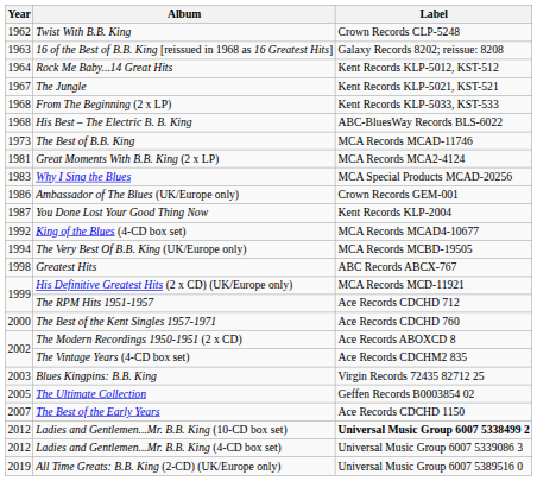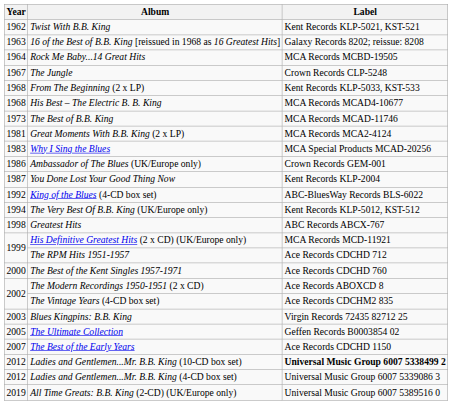 <table class="wikitable">
 <tr>
 <th>Year</th>
 <th>Album</th>
 <th>Label</th>
 </tr>
 <tr>
 <td>1962</td>
 <td><em>Twist With B.B. King</em></td>
-<td>Crown Records CLP-5248</td>
+<td>Kent Records KLP-5021, KST-521</td>
 </tr>
 <tr>
 <td>1963</td>
 <td><em>16 of the Best of B.B. King</em> [reissued in 1968 as <em>16 Greatest Hits</em>]</td>
 <td>Galaxy Records 8202; reissue: 8208</td>
 </tr>
 <tr>
 <td>1964</td>
 <td><em>Rock Me Baby...14 Great Hits</em></td>
-<td>Kent Records KLP-5012, KST-512</td>
+<td>MCA Records MCBD-19505</td>
 </tr>
 <tr>
 <td>1967</td>
 <td><em>The Jungle</em></td>
-<td>Kent Records KLP-5021, KST-521</td>
+<td>Crown Records CLP-5248</td>
 </tr>
 <tr>
 <td>1968</td>
 <td><em>From The Beginning</em> (2 x LP)</td>
 <td>Kent Records KLP-5033, KST-533</td>
 </tr>
 <tr>
 <td>1968</td>
 <td><em>His Best – The Electric B. B. King</em></td>
-<td>ABC-BluesWay Records BLS-6022</td>
+<td>MCA Records MCAD4-10677</td>
 </tr>
 <tr>
 <td>1973</td>
 <td><em>The Best of B.B. King</em></td>
 <td>MCA Records MCAD-11746</td>
 </tr>
 <tr>
 <td>1981</td>
 <td><em>Great Moments With B.B. King</em> (2 x LP)</td>
 <td>MCA Records MCA2-4124</td>
 </tr>
 <tr>
 <td>1983</td>
 <td><em><a href='#'>Why I Sing the Blues</a></em></td>
 <td>MCA Special Products MCAD-20256</td>
 </tr>
 <tr>
 <td>1986</td>
 <td><em>Ambassador of The Blues</em> (UK/Europe only)</td>
 <td>Crown Records GEM-001</td>
 </tr>
 <tr>
 <td>1987</td>
 <td><em>You Done Lost Your Good Thing Now</em></td>
 <td>Kent Records KLP-2004</td>
 </tr>
 <tr>
 <td>1992</td>
 <td><em><a href='#'>King of the Blues</a></em> (4-CD box set)</td>
-<td>MCA Records MCAD4-10677</td>
+<td>ABC-BluesWay Records BLS-6022</td>
 </tr>
 <tr>
 <td>1994</td>
 <td><em>The Very Best Of B.B. King</em> (UK/Europe only)</td>
-<td>MCA Records MCBD-19505</td>
+<td>Kent Records KLP-5012, KST-512</td>
 </tr>
 <tr>
 <td>1998</td>
 <td><em>Greatest Hits</em></td>
 <td>ABC Records ABCX-767</td>
 </tr>
 <tr>
 <td rowspan=2>1999</td>
 <td><em><a href='#'>His Definitive Greatest Hits</a></em> (2 x CD) (UK/Europe only)</td>
 <td>MCA Records MCD-11921</td>
 </tr>
 <tr>
 <td><em>The RPM Hits 1951-1957</em></td>
 <td>Ace Records CDCHD 712</td>
 </tr>
 <tr>
 <td>2000</td>
 <td><em>The Best of the Kent Singles 1957-1971</em></td>
 <td>Ace Records CDCHD 760</td>
 </tr>
 <tr>
 <td rowspan=2>2002</td>
 <td><em>The Modern Recordings 1950-1951</em> (2 x CD)</td>
 <td>Ace Records ABOXCD 8</td>
 </tr>
 <tr>
 <td><em>The Vintage Years</em> (4-CD box set)</td>
 <td>Ace Records CDCHM2 835</td>
 </tr>
 <tr>
 <td>2003</td>
 <td><em>Blues Kingpins: B.B. King</em></td>
 <td>Virgin Records 72435 82712 25</td>
 </tr>
 <tr>
 <td>2005</td>
 <td><em><a href='#'>The Ultimate Collection</a></em></td>
 <td>Geffen Records B0003854 02</td>
 </tr>
 <tr>
 <td>2007</td>
 <td><em><a href='#'>The Best of the Early Years</a></em></td>
 <td>Ace Records CDCHD 1150</td>
 </tr>
 <tr>
 <td>2012</td>
 <td><em>Ladies and Gentlemen...Mr. B.B. King</em> (10-CD box set)</td>
 <td><strong>Universal Music Group 6007 5338499 2</strong></td>
 </tr>
 <tr>
 <td>2012</td>
 <td><em>Ladies and Gentlemen...Mr. B.B. King</em> (4-CD box set)</td>
 <td>Universal Music Group 6007 5339086 3</td>
 </tr>
 <tr>
 <td>2019</td>
 <td><em>All Time Greats: B.B. King</em> (2-CD) (UK/Europe only)</td>
 <td>Universal Music Group 6007 5389516 0</td>
 </tr>
 </table>
